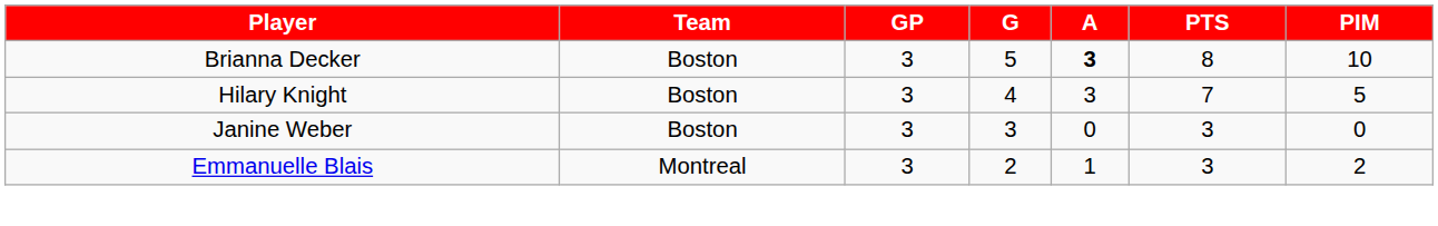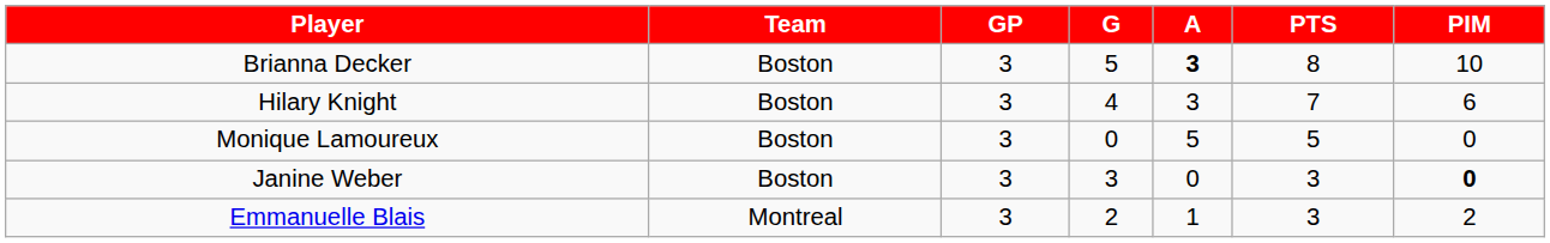 <table class="wikitable" style="width:80%;">
 <tr style="text-align:center; background:red; color:#fff;">
 <td><strong>Player</strong></td>
 <td><strong>Team</strong></td>
 <td><strong>GP</strong></td>
 <td><strong>G</strong></td>
 <td><strong>A</strong></td>
 <td><strong>PTS</strong></td>
 <td><strong>PIM</strong></td>
 </tr>
 <tr style="text-align:center;" bgcolor="">
 <td>Brianna Decker</td>
 <td>Boston</td>
 <td>3</td>
 <td>5</td>
 <td><strong>3</strong></td>
 <td>8</td>
 <td>10</td>
 </tr>
 <tr style="text-align:center;" bgcolor="">
 <td>Hilary Knight</td>
 <td>Boston</td>
 <td>3</td>
 <td>4</td>
 <td>3</td>
 <td>7</td>
+<td>6</td>
+</tr>
+<tr style="text-align:center;" bgcolor="">
+<td>Monique Lamoureux</td>
+<td>Boston</td>
+<td>3</td>
+<td>0</td>
 <td>5</td>
+<td>5</td>
+<td>0</td>
 </tr>
 <tr style="text-align:center;" bgcolor="">
 <td>Janine Weber</td>
 <td>Boston</td>
 <td>3</td>
 <td>3</td>
 <td>0</td>
 <td>3</td>
-<td>0</td>
+<td><strong>0</strong></td>
 </tr>
 <tr style="text-align:center;" bgcolor="">
 <td><a href='#'>Emmanuelle Blais</a></td>
 <td>Montreal</td>
 <td>3</td>
 <td>2</td>
 <td>1</td>
 <td>3</td>
 <td>2</td>
 </tr>
 </table>
